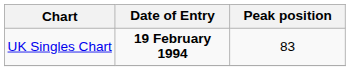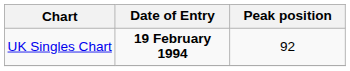 <table class="wikitable">
 <tr>
 <th>Chart</th>
 <th style="width:8em;line-height:1.3">Date of Entry</th>
 <th style="width:8em;line-height:1.3">Peak position</th>
 </tr>
 <tr>
 <td><a href='#'>UK Singles Chart</a></td>
 <td align="center"><strong>19 February 1994</strong></td>
-<td align="center">83</td>
+<td align="center">92</td>
 </tr>
 <tr>
 </tr>
 </table>
